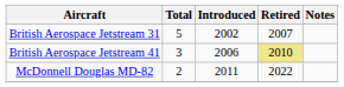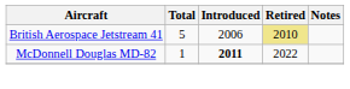 <table class="wikitable" style="margin:0.5em auto; text-align:center">
 <tr>
 <th>Aircraft</th>
 <th>Total</th>
 <th>Introduced</th>
 <th>Retired</th>
 <th>Notes</th>
 </tr>
 <tr>
-<td><a href='#'>British Aerospace Jetstream 31</a></td>
+<td><a href='#'>British Aerospace Jetstream 41</a></td>
 <td>5</td>
-<td>2002</td>
-<td>2007</td>
-<td></td>
-</tr>
-<tr>
-<td><a href='#'>British Aerospace Jetstream 41</a></td>
-<td>3</td>
 <td>2006</td>
 <td style="background: khaki;">2010</td>
 <td></td>
 </tr>
 <tr>
 <td><a href='#'>McDonnell Douglas MD-82</a></td>
-<td>2</td>
-<td>2011</td>
+<td>1</td>
+<td><strong>2011</strong></td>
 <td>2022</td>
 <td></td>
 </tr>
 <tr>
 </tr>
 </table>
